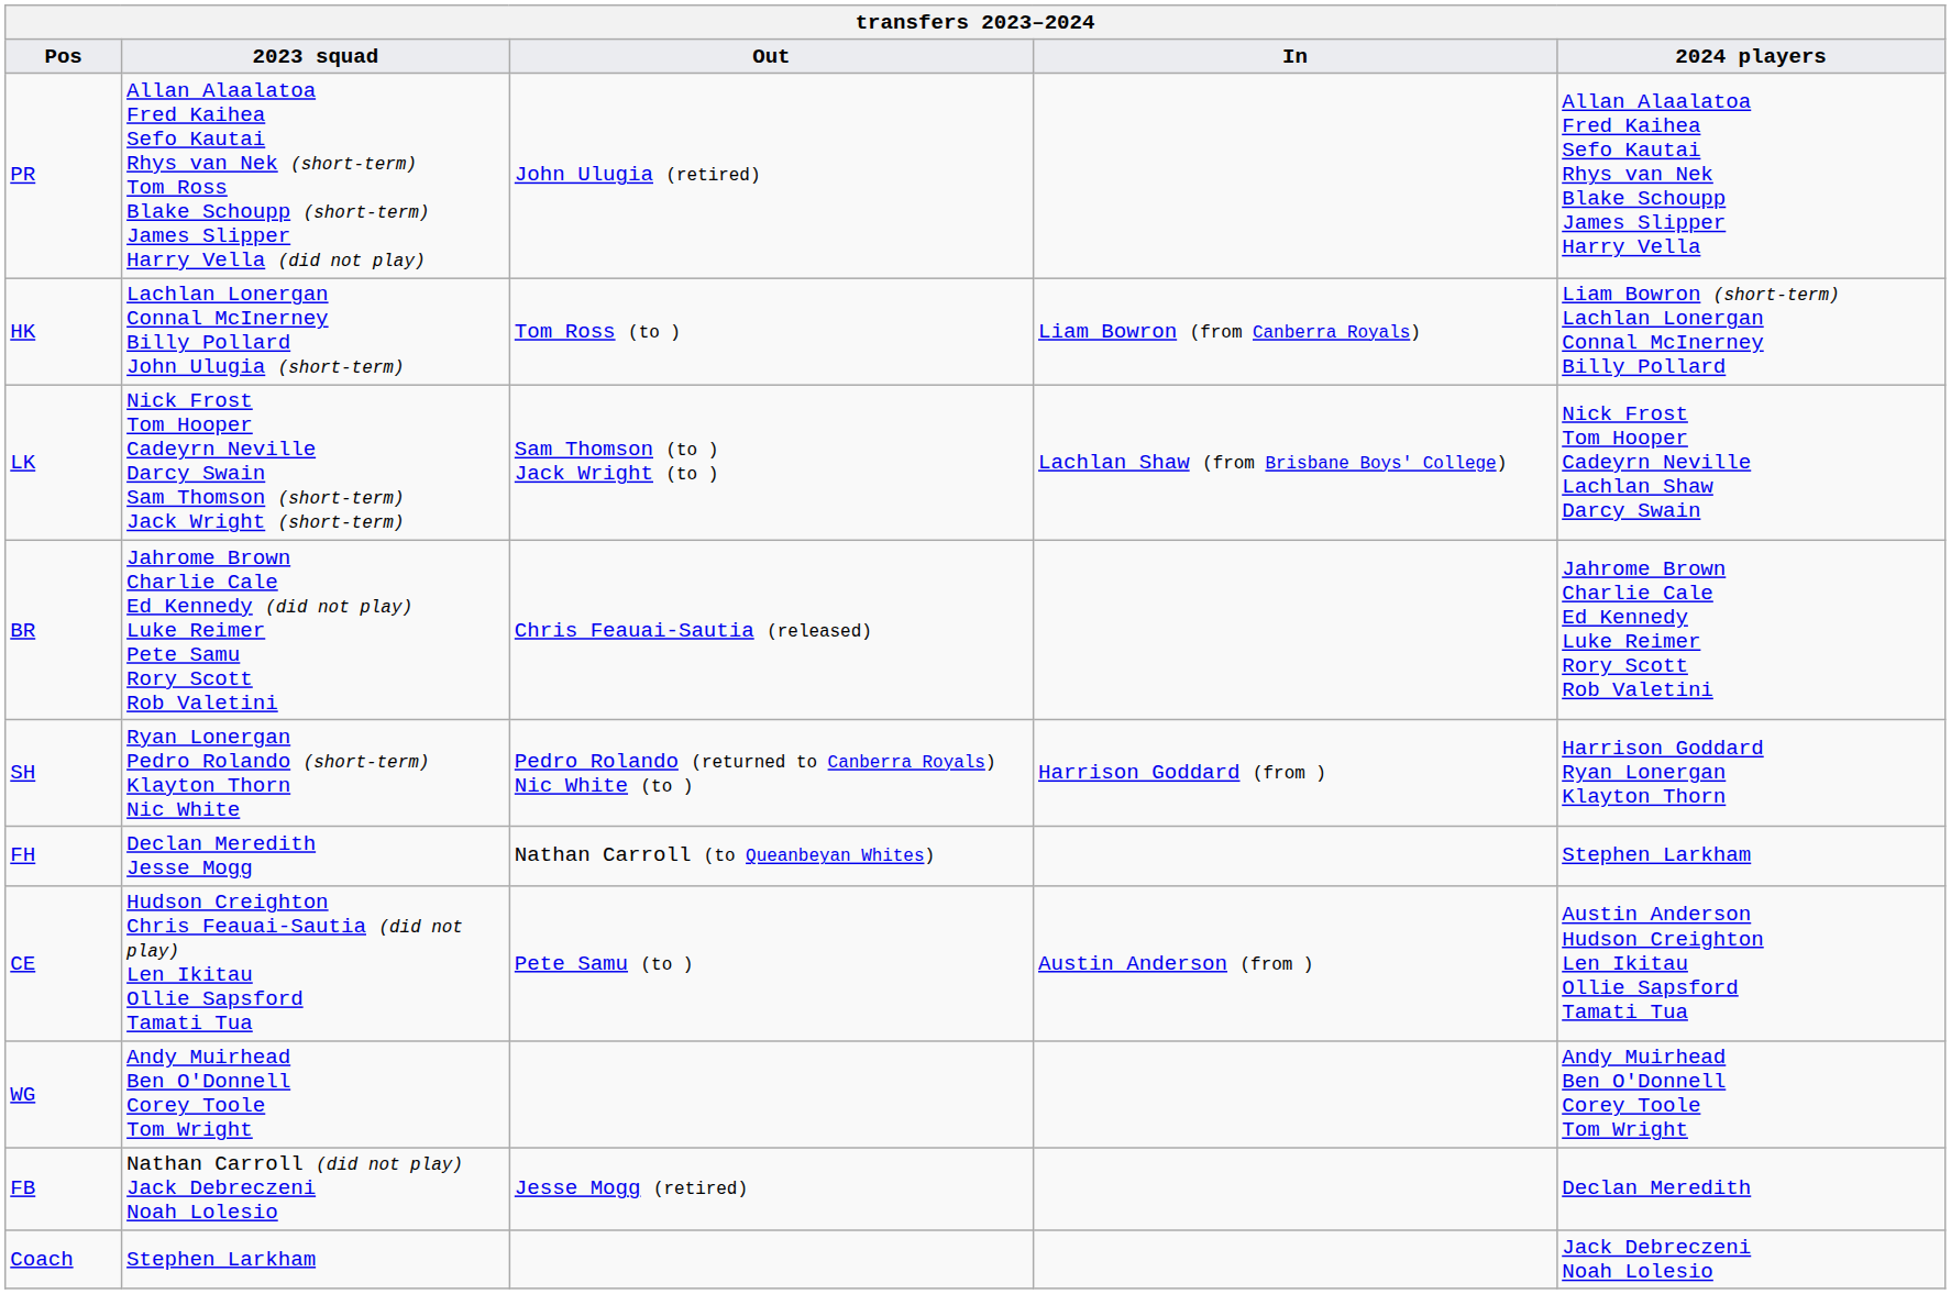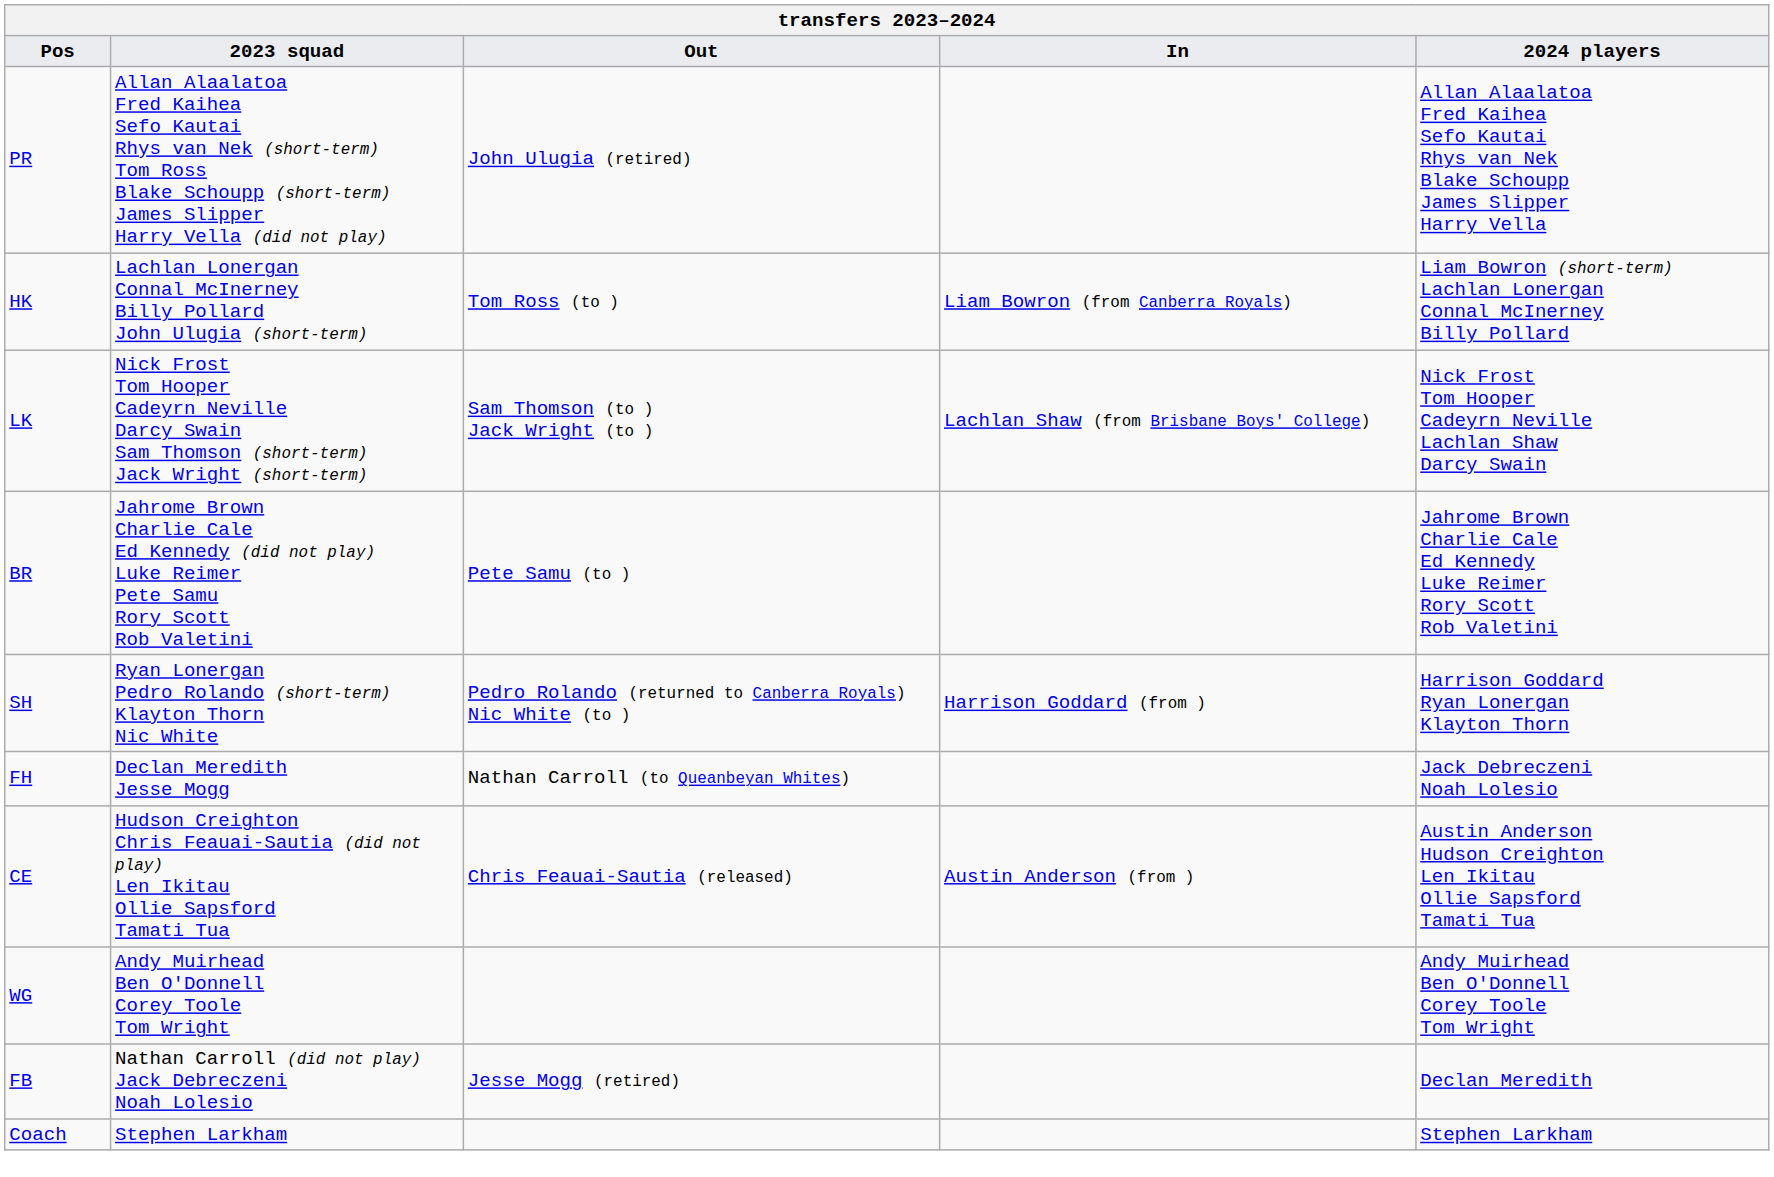 <table class="wikitable" style="text-align: left; width:95%">
 <tr>
 <th colspan="100%"> transfers 2023–2024</th>
 </tr>
 <tr>
 <th style="background:#ebecf0; width:6%;">Pos</th>
 <th style="background:#ebecf0; width:20%;">2023 squad</th>
 <th style="background:#ebecf0; width:27%;">Out</th>
 <th style="background:#ebecf0; width:27%;">In</th>
 <th style="background:#ebecf0; width:20%;">2024 players</th>
 </tr>
 <tr>
 <td><a href='#'>PR</a></td>
 <td> <a href='#'>Allan Alaalatoa</a> <br> <a href='#'>Fred Kaihea</a> <br> <a href='#'>Sefo Kautai</a> <br> <a href='#'>Rhys van Nek</a> <small><em>(short-term)</em></small> <br> <a href='#'>Tom Ross</a> <br> <a href='#'>Blake Schoupp</a> <small><em>(short-term)</em></small> <br> <a href='#'>James Slipper</a> <br> <a href='#'>Harry Vella</a> <small><em>(did not play)</em></small></td>
 <td>  <a href='#'>John Ulugia</a> <small>(retired)</small></td>
 <td></td>
 <td> <a href='#'>Allan Alaalatoa</a> <br> <a href='#'>Fred Kaihea</a> <br> <a href='#'>Sefo Kautai</a> <br> <a href='#'>Rhys van Nek</a> <br> <a href='#'>Blake Schoupp</a> <br> <a href='#'>James Slipper</a> <br> <a href='#'>Harry Vella</a></td>
 </tr>
 <tr>
 <td><a href='#'>HK</a></td>
 <td> <a href='#'>Lachlan Lonergan</a> <br> <a href='#'>Connal McInerney</a> <br> <a href='#'>Billy Pollard</a> <br> <a href='#'>John Ulugia</a> <small><em>(short-term)</em></small></td>
 <td>  <a href='#'>Tom Ross</a> <small>(to )</small></td>
 <td>  <a href='#'>Liam Bowron</a> <small>(from <a href='#'>Canberra Royals</a>)</small></td>
 <td> <a href='#'>Liam Bowron</a> <small><em>(short-term)</em></small> <br> <a href='#'>Lachlan Lonergan</a> <br> <a href='#'>Connal McInerney</a> <br> <a href='#'>Billy Pollard</a></td>
 </tr>
 <tr>
 <td><a href='#'>LK</a></td>
 <td> <a href='#'>Nick Frost</a> <br> <a href='#'>Tom Hooper</a> <br> <a href='#'>Cadeyrn Neville</a> <br> <a href='#'>Darcy Swain</a> <br> <a href='#'>Sam Thomson</a> <small><em>(short-term)</em></small> <br> <a href='#'>Jack Wright</a> <small><em>(short-term)</em></small></td>
 <td>  <a href='#'>Sam Thomson</a> <small>(to )</small> <br>  <a href='#'>Jack Wright</a> <small>(to )</small></td>
 <td>  <a href='#'>Lachlan Shaw</a> <small>(from <a href='#'>Brisbane Boys' College</a>)</small></td>
 <td> <a href='#'>Nick Frost</a> <br> <a href='#'>Tom Hooper</a> <br> <a href='#'>Cadeyrn Neville</a> <br> <a href='#'>Lachlan Shaw</a> <br> <a href='#'>Darcy Swain</a></td>
 </tr>
 <tr>
 <td><a href='#'>BR</a></td>
 <td> <a href='#'>Jahrome Brown</a> <br> <a href='#'>Charlie Cale</a> <br> <a href='#'>Ed Kennedy</a> <small><em>(did not play)</em></small> <br> <a href='#'>Luke Reimer</a> <br> <a href='#'>Pete Samu</a> <br> <a href='#'>Rory Scott</a> <br> <a href='#'>Rob Valetini</a></td>
-<td>  <a href='#'>Chris Feauai-Sautia</a> <small>(released)</small></td>
+<td>  <a href='#'>Pete Samu</a> <small>(to )</small></td>
 <td></td>
 <td> <a href='#'>Jahrome Brown</a> <br> <a href='#'>Charlie Cale</a> <br> <a href='#'>Ed Kennedy</a> <br> <a href='#'>Luke Reimer</a> <br> <a href='#'>Rory Scott</a> <br> <a href='#'>Rob Valetini</a></td>
 </tr>
 <tr>
 <td><a href='#'>SH</a></td>
 <td> <a href='#'>Ryan Lonergan</a> <br> <a href='#'>Pedro Rolando</a> <small><em>(short-term)</em></small> <br> <a href='#'>Klayton Thorn</a> <br> <a href='#'>Nic White</a></td>
 <td>  <a href='#'>Pedro Rolando</a> <small>(returned to <a href='#'>Canberra Royals</a>)</small> <br>  <a href='#'>Nic White</a> <small>(to )</small></td>
 <td>  <a href='#'>Harrison Goddard</a> <small>(from )</small></td>
 <td> <a href='#'>Harrison Goddard</a> <br> <a href='#'>Ryan Lonergan</a> <br> <a href='#'>Klayton Thorn</a></td>
 </tr>
 <tr>
 <td><a href='#'>FH</a></td>
 <td> <a href='#'>Declan Meredith</a> <br> <a href='#'>Jesse Mogg</a></td>
 <td>  Nathan Carroll <small>(to <a href='#'>Queanbeyan Whites</a>)</small></td>
 <td></td>
-<td> <a href='#'>Stephen Larkham</a></td>
+<td> <a href='#'>Jack Debreczeni</a> <br> <a href='#'>Noah Lolesio</a></td>
 </tr>
 <tr>
 <td><a href='#'>CE</a></td>
 <td> <a href='#'>Hudson Creighton</a> <br> <a href='#'>Chris Feauai-Sautia</a> <small><em>(did not play)</em></small> <br> <a href='#'>Len Ikitau</a> <br> <a href='#'>Ollie Sapsford</a> <br> <a href='#'>Tamati Tua</a></td>
-<td>  <a href='#'>Pete Samu</a> <small>(to )</small></td>
+<td>  <a href='#'>Chris Feauai-Sautia</a> <small>(released)</small></td>
 <td>  <a href='#'>Austin Anderson</a> <small>(from )</small></td>
 <td> <a href='#'>Austin Anderson</a> <br> <a href='#'>Hudson Creighton</a> <br> <a href='#'>Len Ikitau</a> <br> <a href='#'>Ollie Sapsford</a> <br> <a href='#'>Tamati Tua</a></td>
 </tr>
 <tr>
 <td><a href='#'>WG</a></td>
 <td> <a href='#'>Andy Muirhead</a> <br> <a href='#'>Ben O'Donnell</a> <br> <a href='#'>Corey Toole</a> <br> <a href='#'>Tom Wright</a></td>
 <td></td>
 <td></td>
 <td> <a href='#'>Andy Muirhead</a> <br> <a href='#'>Ben O'Donnell</a> <br> <a href='#'>Corey Toole</a> <br> <a href='#'>Tom Wright</a></td>
 </tr>
 <tr>
 <td><a href='#'>FB</a></td>
 <td> Nathan Carroll <small><em>(did not play)</em></small> <br> <a href='#'>Jack Debreczeni</a> <br> <a href='#'>Noah Lolesio</a></td>
 <td>  <a href='#'>Jesse Mogg</a> <small>(retired)</small></td>
 <td></td>
 <td> <a href='#'>Declan Meredith</a></td>
 </tr>
 <tr>
 <td><a href='#'>Coach</a></td>
 <td> <a href='#'>Stephen Larkham</a></td>
 <td></td>
 <td></td>
-<td> <a href='#'>Jack Debreczeni</a> <br> <a href='#'>Noah Lolesio</a></td>
+<td> <a href='#'>Stephen Larkham</a></td>
 </tr>
 </table>
